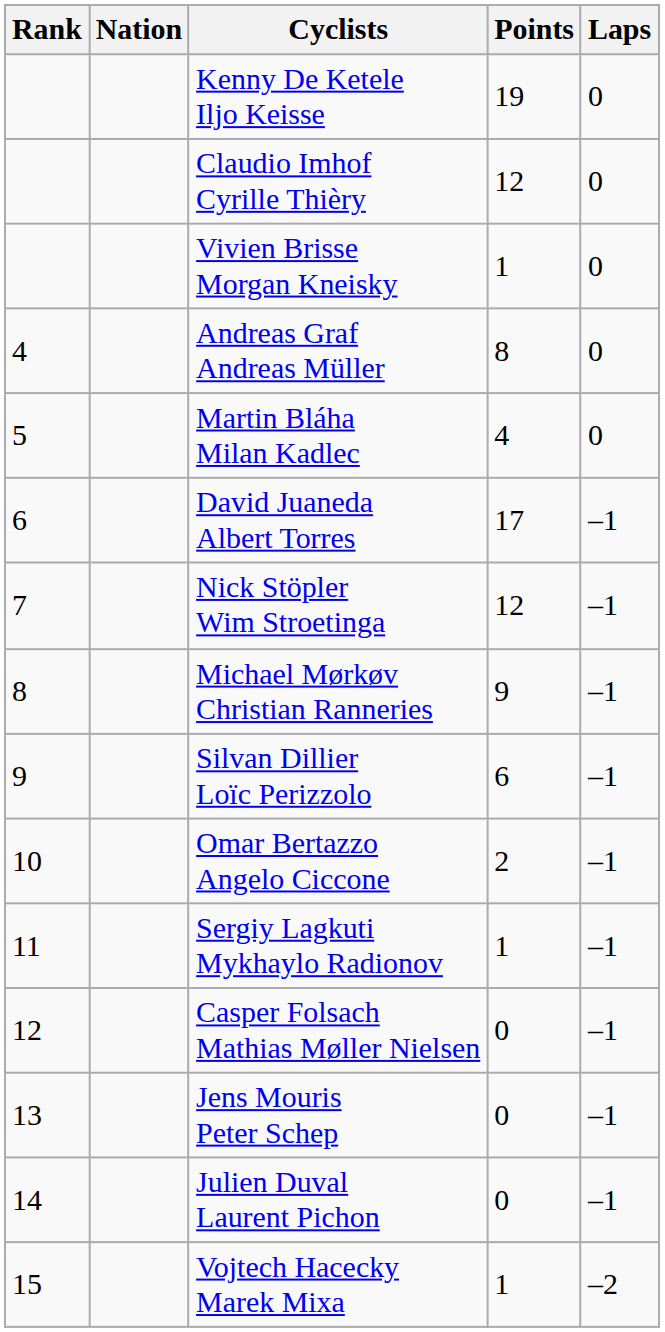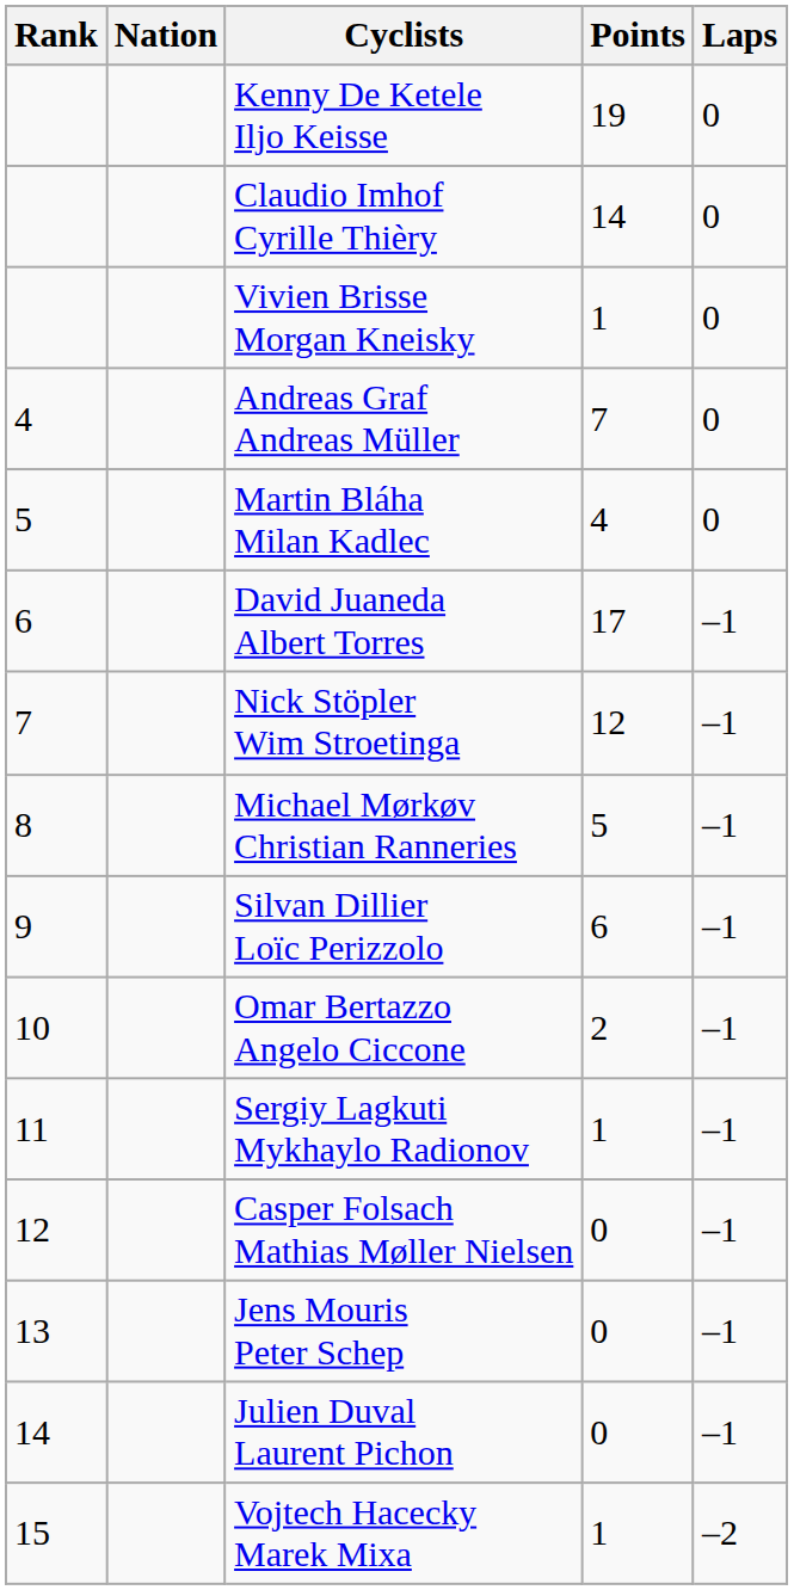 <table class="wikitable" style="font-size:95%;">
 <tr>
 <th>Rank</th>
 <th>Nation</th>
 <th>Cyclists</th>
 <th>Points</th>
 <th>Laps</th>
 </tr>
 <tr>
 <td></td>
 <td></td>
 <td><a href='#'>Kenny De Ketele</a><br><a href='#'>Iljo Keisse</a></td>
 <td>19</td>
 <td>0</td>
 </tr>
 <tr>
 <td></td>
 <td></td>
 <td><a href='#'>Claudio Imhof</a><br><a href='#'>Cyrille Thièry</a></td>
-<td>12</td>
+<td>14</td>
 <td>0</td>
 </tr>
 <tr>
 <td></td>
 <td></td>
 <td><a href='#'>Vivien Brisse</a><br><a href='#'>Morgan Kneisky</a></td>
 <td>1</td>
 <td>0</td>
 </tr>
 <tr>
 <td>4</td>
 <td></td>
 <td><a href='#'>Andreas Graf</a><br><a href='#'>Andreas Müller</a></td>
-<td>8</td>
+<td>7</td>
 <td>0</td>
 </tr>
 <tr>
 <td>5</td>
 <td></td>
 <td><a href='#'>Martin Bláha</a><br><a href='#'>Milan Kadlec</a></td>
 <td>4</td>
 <td>0</td>
 </tr>
 <tr>
 <td>6</td>
 <td></td>
 <td><a href='#'>David Juaneda</a><br><a href='#'>Albert Torres</a></td>
 <td>17</td>
 <td>–1</td>
 </tr>
 <tr>
 <td>7</td>
 <td></td>
 <td><a href='#'>Nick Stöpler</a><br><a href='#'>Wim Stroetinga</a></td>
 <td>12</td>
 <td>–1</td>
 </tr>
 <tr>
 <td>8</td>
 <td></td>
 <td><a href='#'>Michael Mørkøv</a><br><a href='#'>Christian Ranneries</a></td>
-<td>9</td>
+<td>5</td>
 <td>–1</td>
 </tr>
 <tr>
 <td>9</td>
 <td></td>
 <td><a href='#'>Silvan Dillier</a><br><a href='#'>Loïc Perizzolo</a></td>
 <td>6</td>
 <td>–1</td>
 </tr>
 <tr>
 <td>10</td>
 <td></td>
 <td><a href='#'>Omar Bertazzo</a><br><a href='#'>Angelo Ciccone</a></td>
 <td>2</td>
 <td>–1</td>
 </tr>
 <tr>
 <td>11</td>
 <td></td>
 <td><a href='#'>Sergiy Lagkuti</a><br><a href='#'>Mykhaylo Radionov</a></td>
 <td>1</td>
 <td>–1</td>
 </tr>
 <tr>
 <td>12</td>
 <td></td>
 <td><a href='#'>Casper Folsach</a><br><a href='#'>Mathias Møller Nielsen</a></td>
 <td>0</td>
 <td>–1</td>
 </tr>
 <tr>
 <td>13</td>
 <td></td>
 <td><a href='#'>Jens Mouris</a><br><a href='#'>Peter Schep</a></td>
 <td>0</td>
 <td>–1</td>
 </tr>
 <tr>
 <td>14</td>
 <td></td>
 <td><a href='#'>Julien Duval</a><br><a href='#'>Laurent Pichon</a></td>
 <td>0</td>
 <td>–1</td>
 </tr>
 <tr>
 <td>15</td>
 <td></td>
 <td><a href='#'>Vojtech Hacecky</a><br><a href='#'>Marek Mixa</a></td>
 <td>1</td>
 <td>–2</td>
 </tr>
 </table>
